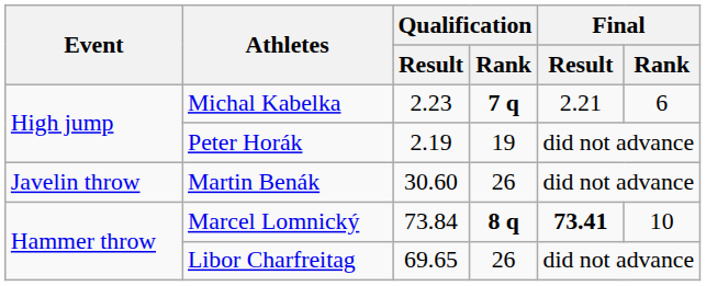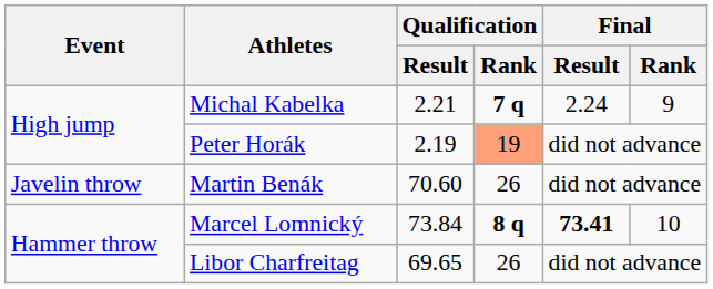 <table class="wikitable" border="1" style="font-size:90%">
 <tr>
 <th rowspan="2" width=100>Event</th>
 <th rowspan="2" width=120>Athletes</th>
 <th colspan="2">Qualification</th>
 <th colspan="2">Final</th>
 </tr>
 <tr>
 <th>Result</th>
 <th>Rank</th>
 <th>Result</th>
 <th>Rank</th>
 </tr>
 <tr>
 <td rowspan=2><a href='#'>High jump</a></td>
 <td><a href='#'>Michal Kabelka</a></td>
-<td align=center>2.23</td>
+<td align=center>2.21</td>
 <td align=center><strong>7 q</strong></td>
-<td align=center>2.21</td>
-<td align=center>6</td>
+<td align=center>2.24</td>
+<td align=center>9</td>
 </tr>
 <tr>
 <td><a href='#'>Peter Horák</a></td>
 <td align=center>2.19</td>
-<td align=center>19</td>
+<td align=center style="background: lightsalmon;">19</td>
 <td align=center colspan="2">did not advance</td>
 </tr>
 <tr>
 <td><a href='#'>Javelin throw</a></td>
 <td><a href='#'>Martin Benák</a></td>
-<td align=center>30.60</td>
+<td align=center>70.60</td>
 <td align=center>26</td>
 <td align=center colspan="2">did not advance</td>
 </tr>
 <tr>
 <td rowspan=2><a href='#'>Hammer throw</a></td>
 <td><a href='#'>Marcel Lomnický</a></td>
 <td align=center>73.84</td>
 <td align=center><strong>8 q</strong></td>
 <td align=center><strong>73.41</strong></td>
 <td align=center>10</td>
 </tr>
 <tr>
 <td><a href='#'>Libor Charfreitag</a></td>
 <td align=center>69.65</td>
 <td align=center>26</td>
 <td align=center colspan="2">did not advance</td>
 </tr>
 </table>
